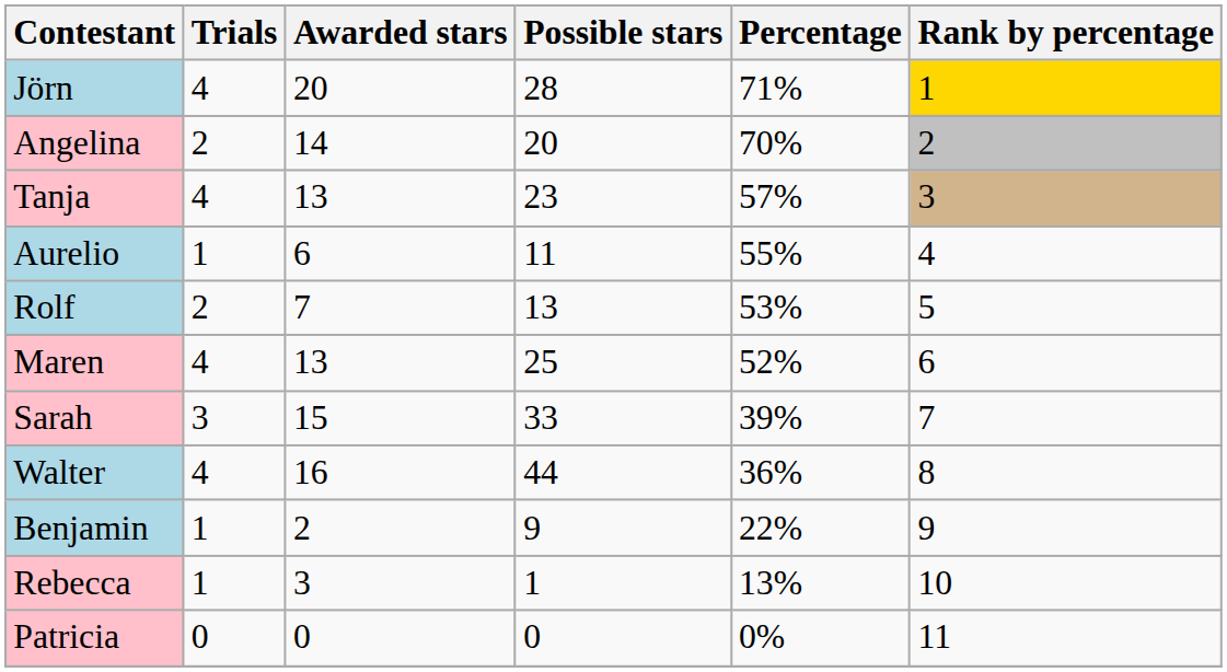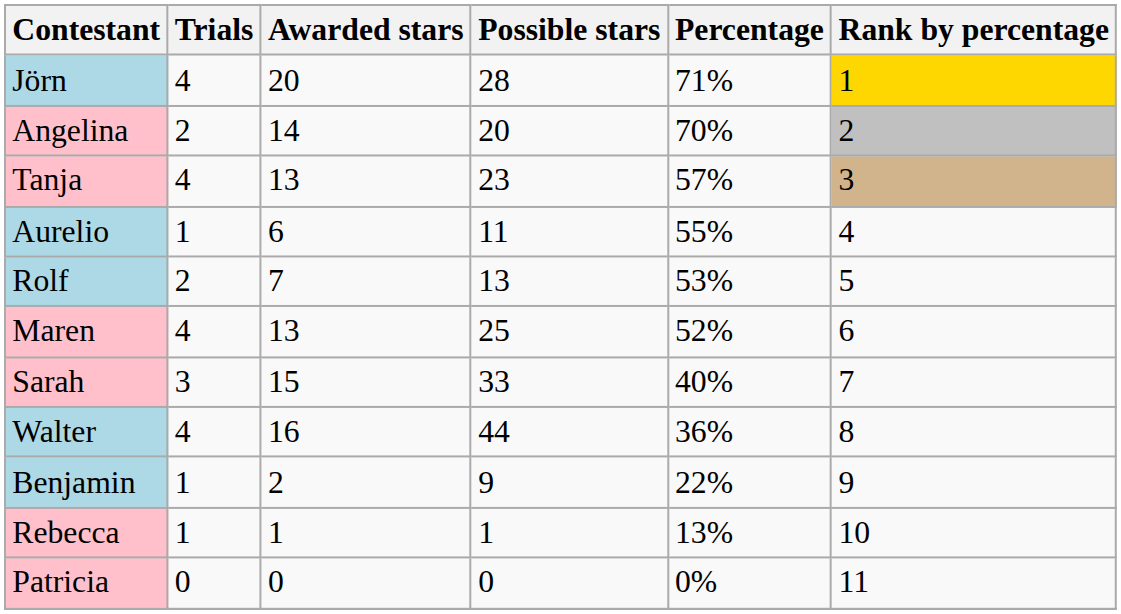 <table class="wikitable sortable center">
 <tr>
 <th>Contestant</th>
 <th>Trials</th>
 <th>Awarded stars</th>
 <th>Possible stars</th>
 <th>Percentage</th>
 <th>Rank by percentage</th>
 </tr>
 <tr>
 <td bgcolor=lightblue>Jörn</td>
 <td>4</td>
 <td>20</td>
 <td>28</td>
 <td>71%</td>
 <td bgcolor=gold>1</td>
 </tr>
 <tr>
 <td bgcolor=pink>Angelina</td>
 <td>2</td>
 <td>14</td>
 <td>20</td>
 <td>70%</td>
 <td bgcolor=silver>2</td>
 </tr>
 <tr>
 <td bgcolor=pink>Tanja</td>
 <td>4</td>
 <td>13</td>
 <td>23</td>
 <td>57%</td>
 <td bgcolor=tan>3</td>
 </tr>
 <tr>
 <td bgcolor=lightblue>Aurelio</td>
 <td>1</td>
 <td>6</td>
 <td>11</td>
 <td>55%</td>
 <td>4</td>
 </tr>
 <tr>
 <td bgcolor=lightblue>Rolf</td>
 <td>2</td>
 <td>7</td>
 <td>13</td>
 <td>53%</td>
 <td>5</td>
 </tr>
 <tr>
 <td bgcolor=pink>Maren</td>
 <td>4</td>
 <td>13</td>
 <td>25</td>
 <td>52%</td>
 <td>6</td>
 </tr>
 <tr>
 <td bgcolor=pink>Sarah</td>
 <td>3</td>
 <td>15</td>
 <td>33</td>
-<td>39%</td>
+<td>40%</td>
 <td>7</td>
 </tr>
 <tr>
 <td bgcolor=lightblue>Walter</td>
 <td>4</td>
 <td>16</td>
 <td>44</td>
 <td>36%</td>
 <td>8</td>
 </tr>
 <tr>
 <td bgcolor=lightblue>Benjamin</td>
 <td>1</td>
 <td>2</td>
 <td>9</td>
 <td>22%</td>
 <td>9</td>
 </tr>
 <tr>
 <td bgcolor=pink>Rebecca</td>
 <td>1</td>
-<td>3</td>
+<td>1</td>
 <td>1</td>
 <td>13%</td>
 <td>10</td>
 </tr>
 <tr>
 <td bgcolor=pink>Patricia</td>
 <td>0</td>
 <td>0</td>
 <td>0</td>
 <td>0%</td>
 <td>11</td>
 </tr>
 <tr>
 </tr>
 </table>
